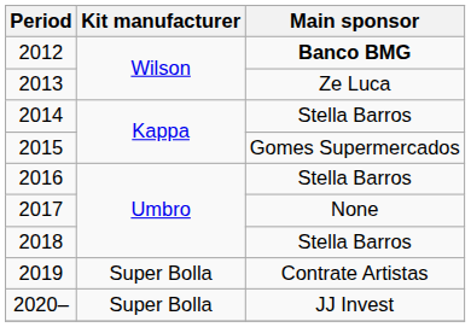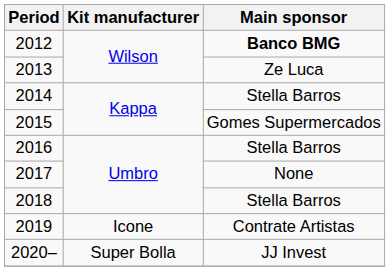 <table class="wikitable" style="text-align: center">
 <tr>
 <th>Period</th>
 <th>Kit manufacturer</th>
 <th>Main sponsor</th>
 </tr>
 <tr>
 <td>2012</td>
 <td rowspan=2><a href='#'>Wilson</a></td>
 <td><strong>Banco BMG</strong></td>
 </tr>
 <tr>
 <td>2013</td>
 <td>Ze Luca</td>
 </tr>
 <tr>
 <td>2014</td>
 <td rowspan=2><a href='#'>Kappa</a></td>
 <td>Stella Barros</td>
 </tr>
 <tr>
 <td>2015</td>
 <td>Gomes Supermercados</td>
 </tr>
 <tr>
 <td>2016</td>
 <td rowspan=3><a href='#'>Umbro</a></td>
 <td>Stella Barros</td>
 </tr>
 <tr>
 <td>2017</td>
 <td>None</td>
 </tr>
 <tr>
 <td>2018</td>
 <td>Stella Barros</td>
 </tr>
 <tr>
 <td>2019</td>
-<td>Super Bolla</td>
+<td>Icone</td>
 <td>Contrate Artistas</td>
 </tr>
 <tr>
 <td>2020–</td>
 <td>Super Bolla</td>
 <td>JJ Invest</td>
 </tr>
 <tr>
 </tr>
 </table>
